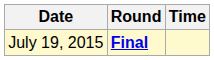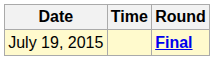 <table class="wikitable">
 <tr>
 <th>Date</th>
+<th>Time</th>
 <th>Round</th>
-<th>Time</th>
 </tr>
 <tr style=background:lemonchiffon>
 <td>July 19, 2015</td>
+<td></td>
 <td><strong><a href='#'>Final</a></strong></td>
-<td></td>
 </tr>
 </table>
